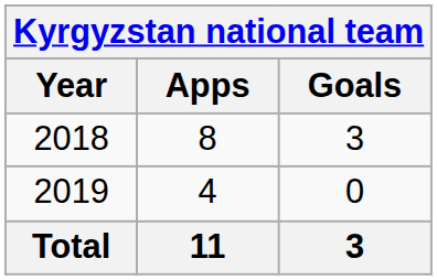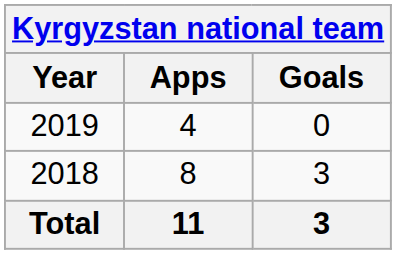 <table class="wikitable" style="text-align:center">
 <tr>
 <th colspan=3><a href='#'>Kyrgyzstan national team</a></th>
 </tr>
 <tr>
 <th>Year</th>
 <th>Apps</th>
 <th>Goals</th>
 </tr>
 <tr>
+<td>2019</td>
+<td>4</td>
+<td>0</td>
+</tr>
+<tr>
 <td>2018</td>
 <td>8</td>
 <td>3</td>
-</tr>
-<tr>
-<td>2019</td>
-<td>4</td>
-<td>0</td>
 </tr>
 <tr>
 <th>Total</th>
 <th>11</th>
 <th>3</th>
 </tr>
 </table>
